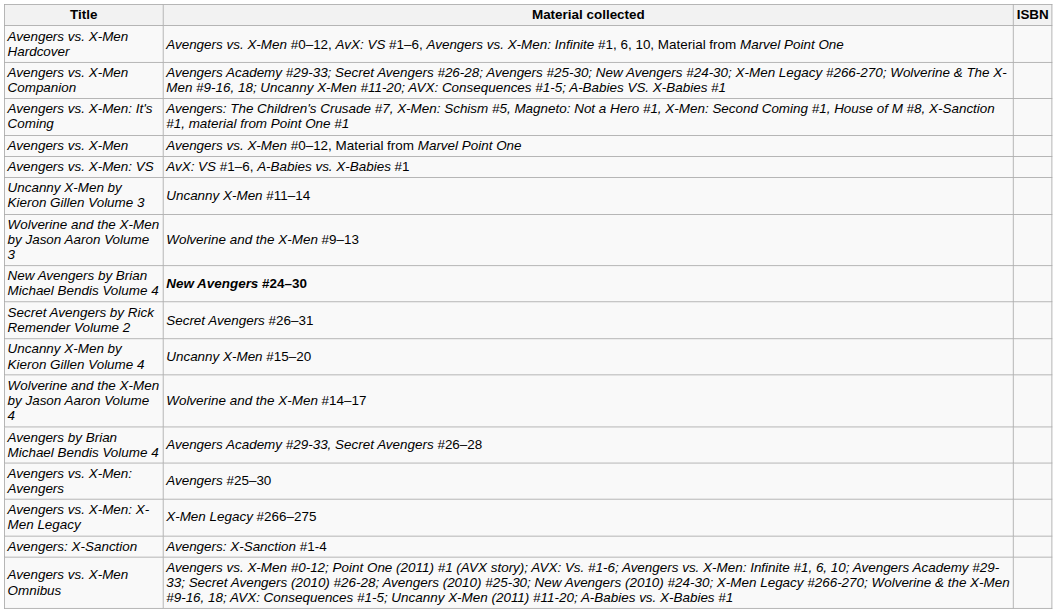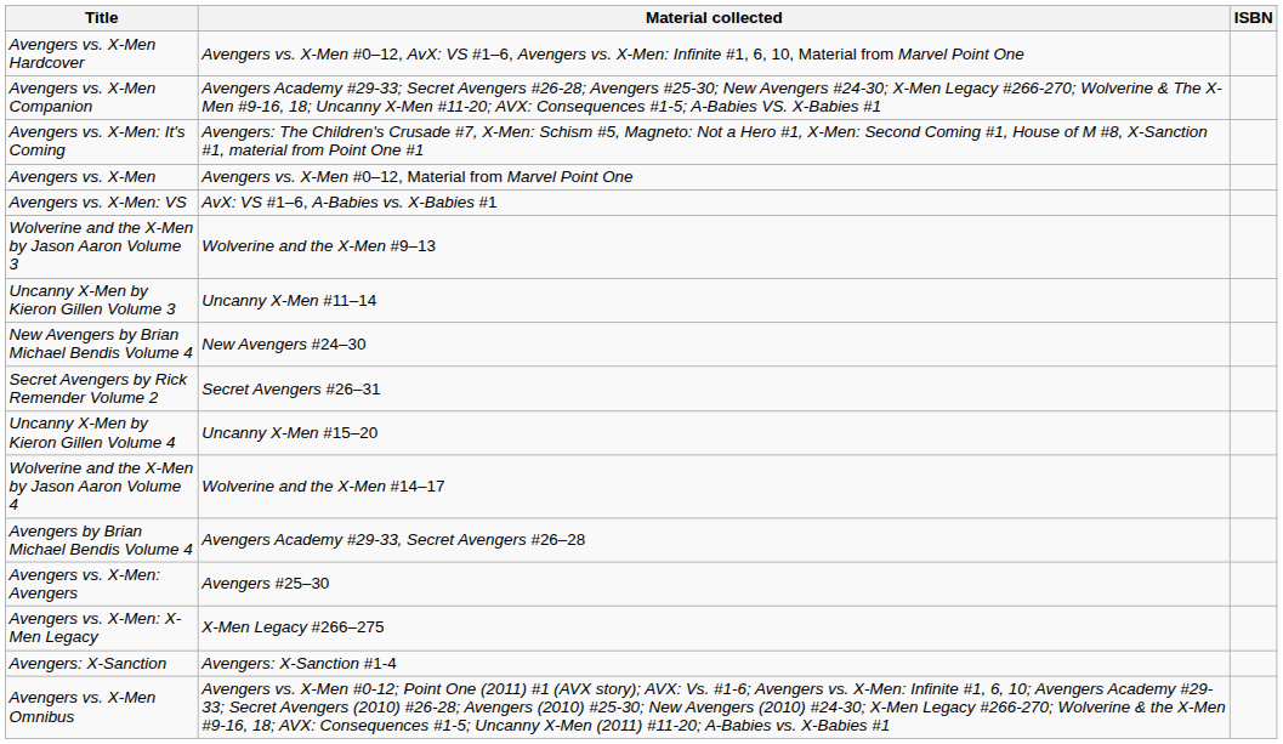 <table class="wikitable">
 <tr>
 <th>Title</th>
 <th>Material collected</th>
 <th>ISBN</th>
 </tr>
 <tr>
 <td><em>Avengers vs. X-Men Hardcover</em></td>
 <td><em>Avengers vs. X-Men</em> #0–12, <em>AvX: VS</em> #1–6, <em>Avengers vs. X-Men: Infinite</em> #1, 6, 10, Material from <em>Marvel Point One</em></td>
 <td style=white-space:nowrap></td>
 </tr>
 <tr>
 <td><em>Avengers vs. X-Men Companion</em></td>
 <td><em>Avengers Academy #29-33; Secret Avengers #26-28; Avengers #25-30; New Avengers #24-30; X-Men Legacy #266-270; Wolverine & The X-Men #9-16, 18; Uncanny X-Men #11-20; AVX: Consequences #1-5; A-Babies VS. X-Babies #1</em></td>
 <td style=white-space:nowrap></td>
 </tr>
 <tr>
 <td><em>Avengers vs. X-Men: It's Coming</em></td>
 <td><em>Avengers: The Children's Crusade #7, X-Men: Schism #5, Magneto: Not a Hero #1, X-Men: Second Coming #1, House of M #8, X-Sanction #1, material from Point One #1</em></td>
 <td></td>
 </tr>
 <tr>
 <td><em>Avengers vs. X-Men</em></td>
 <td><em>Avengers vs. X-Men</em> #0–12, Material from <em>Marvel Point One</em></td>
 <td style=white-space:nowrap></td>
 </tr>
 <tr>
 <td><em>Avengers vs. X-Men: VS</em></td>
 <td><em>AvX: VS</em> #1–6, <em>A-Babies vs. X-Babies</em> #1</td>
 <td style=white-space:nowrap></td>
 </tr>
 <tr>
+<td><em>Wolverine and the X-Men by Jason Aaron Volume 3</em></td>
+<td><em>Wolverine and the X-Men</em> #9–13</td>
+<td></td>
+</tr>
+<tr>
 <td><em>Uncanny X-Men by Kieron Gillen Volume 3</em></td>
 <td><em>Uncanny X-Men</em> #11–14</td>
 <td></td>
 </tr>
 <tr>
-<td><em>Wolverine and the X-Men by Jason Aaron Volume 3</em></td>
-<td><em>Wolverine and the X-Men</em> #9–13</td>
-<td></td>
-</tr>
-<tr>
 <td><em>New Avengers by Brian Michael Bendis Volume 4</em></td>
-<td><strong><em>New Avengers</em> #24–30</strong></td>
+<td><em>New Avengers</em> #24–30</td>
 <td></td>
 </tr>
 <tr>
 <td><em>Secret Avengers by Rick Remender Volume 2</em></td>
 <td><em>Secret Avengers</em> #26–31</td>
 <td></td>
 </tr>
 <tr>
 <td><em>Uncanny X-Men by Kieron Gillen Volume 4</em></td>
 <td><em>Uncanny X-Men</em> #15–20</td>
 <td></td>
 </tr>
 <tr>
 <td><em>Wolverine and the X-Men by Jason Aaron Volume 4</em></td>
 <td><em>Wolverine and the X-Men</em> #14–17</td>
 <td></td>
 </tr>
 <tr>
 <td><em>Avengers by Brian Michael Bendis Volume 4</em></td>
 <td><em>Avengers Academy #29-33, Secret Avengers</em> #26–28</td>
 <td></td>
 </tr>
 <tr>
 <td><em>Avengers vs. X-Men: Avengers</em></td>
 <td><em>Avengers</em> #25–30</td>
 <td></td>
 </tr>
 <tr>
 <td><em>Avengers vs. X-Men: X-Men Legacy</em></td>
 <td><em>X-Men Legacy</em> #266–275</td>
 <td></td>
 </tr>
 <tr>
 <td><em>Avengers: X-Sanction</em></td>
 <td><em>Avengers: X-Sanction</em> #1-4</td>
 <td></td>
 </tr>
 <tr>
 <td><em>Avengers vs. X-Men Omnibus</em></td>
 <td><em>Avengers vs. X-Men #0-12; Point One (2011) #1 (AVX story); AVX: Vs. #1-6; Avengers vs. X-Men: Infinite #1, 6, 10; Avengers Academy #29-33; Secret Avengers (2010) #26-28; Avengers (2010) #25-30; New Avengers (2010) #24-30; X-Men Legacy #266-270; Wolverine & the X-Men #9-16, 18; AVX: Consequences #1-5; Uncanny X-Men (2011) #11-20; A-Babies vs. X-Babies #1</em></td>
 <td></td>
 </tr>
 </table>
